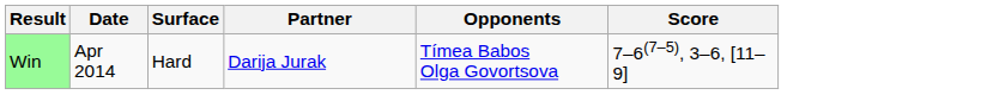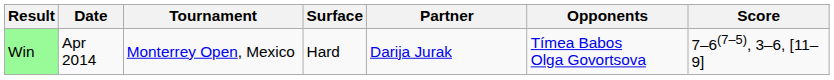 <table class=wikitable>
 <tr>
 <th style="width:40px">Result</th>
 <th style="width:60px">Date</th>
+<th style="width:180px">Tournament</th>
 <th style="width:50px">Surface</th>
 <th style="width:160px">Partner</th>
 <th style="width:160px">Opponents</th>
 <th style="width:140px">Score</th>
 </tr>
 <tr>
 <td style="background:#98fb98;">Win</td>
 <td>Apr 2014</td>
+<td><a href='#'>Monterrey Open</a>, Mexico</td>
 <td>Hard</td>
 <td> <a href='#'>Darija Jurak</a></td>
 <td> <a href='#'>Tímea Babos</a> <br>  <a href='#'>Olga Govortsova</a></td>
 <td>7–6<sup>(7–5)</sup>, 3–6, [11–9]</td>
 </tr>
 </table>
